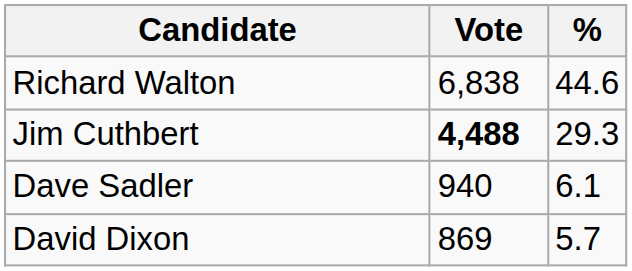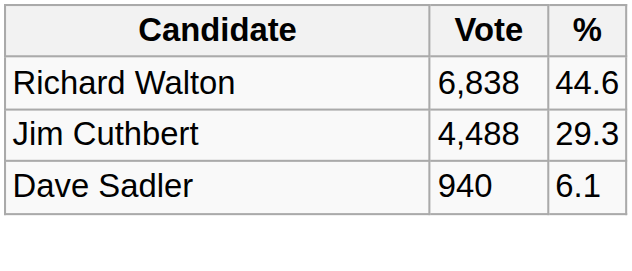 <table class="wikitable">
 <tr>
 <th bgcolor="#DDDDFF" width="200px">Candidate</th>
 <th bgcolor="#DDDDFF" width="50px">Vote</th>
 <th bgcolor="#DDDDFF" width="30px">%</th>
 </tr>
 <tr>
 <td>Richard Walton</td>
 <td>6,838</td>
 <td>44.6</td>
 </tr>
 <tr>
 <td>Jim Cuthbert</td>
-<td><strong>4,488</strong></td>
+<td>4,488</td>
 <td>29.3</td>
 </tr>
 <tr>
 <td>Dave Sadler</td>
 <td>940</td>
 <td>6.1</td>
 </tr>
-<tr>
-<td>David Dixon</td>
-<td>869</td>
-<td>5.7</td>
-</tr>
 </table>
